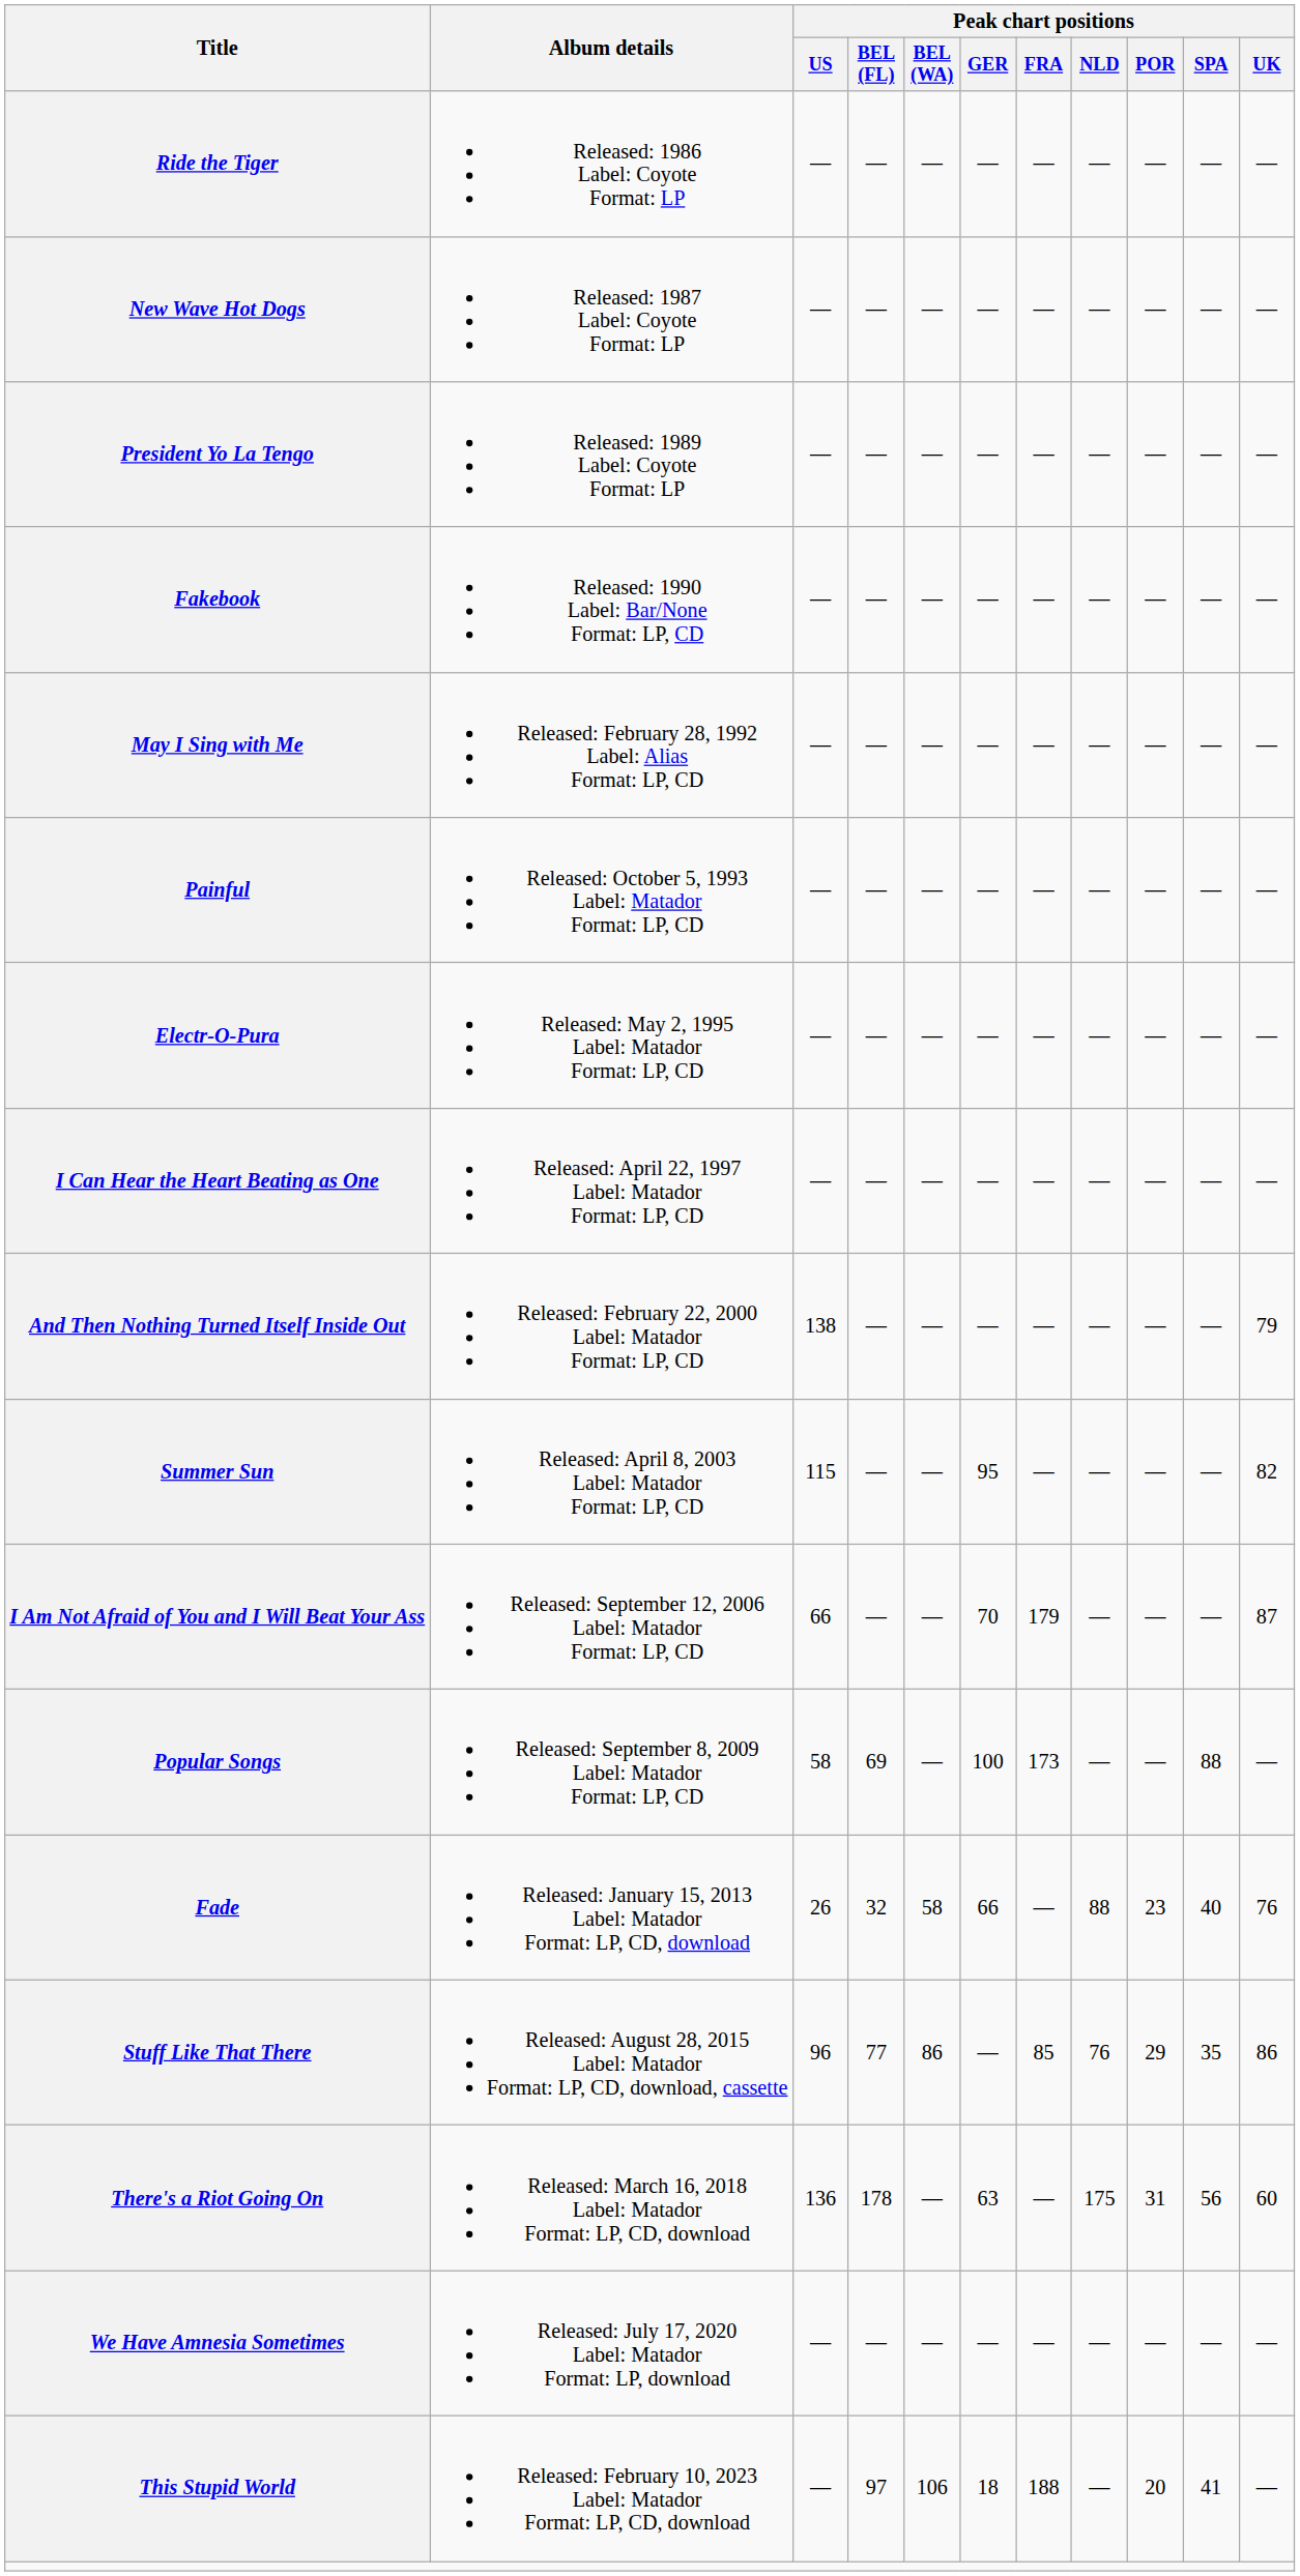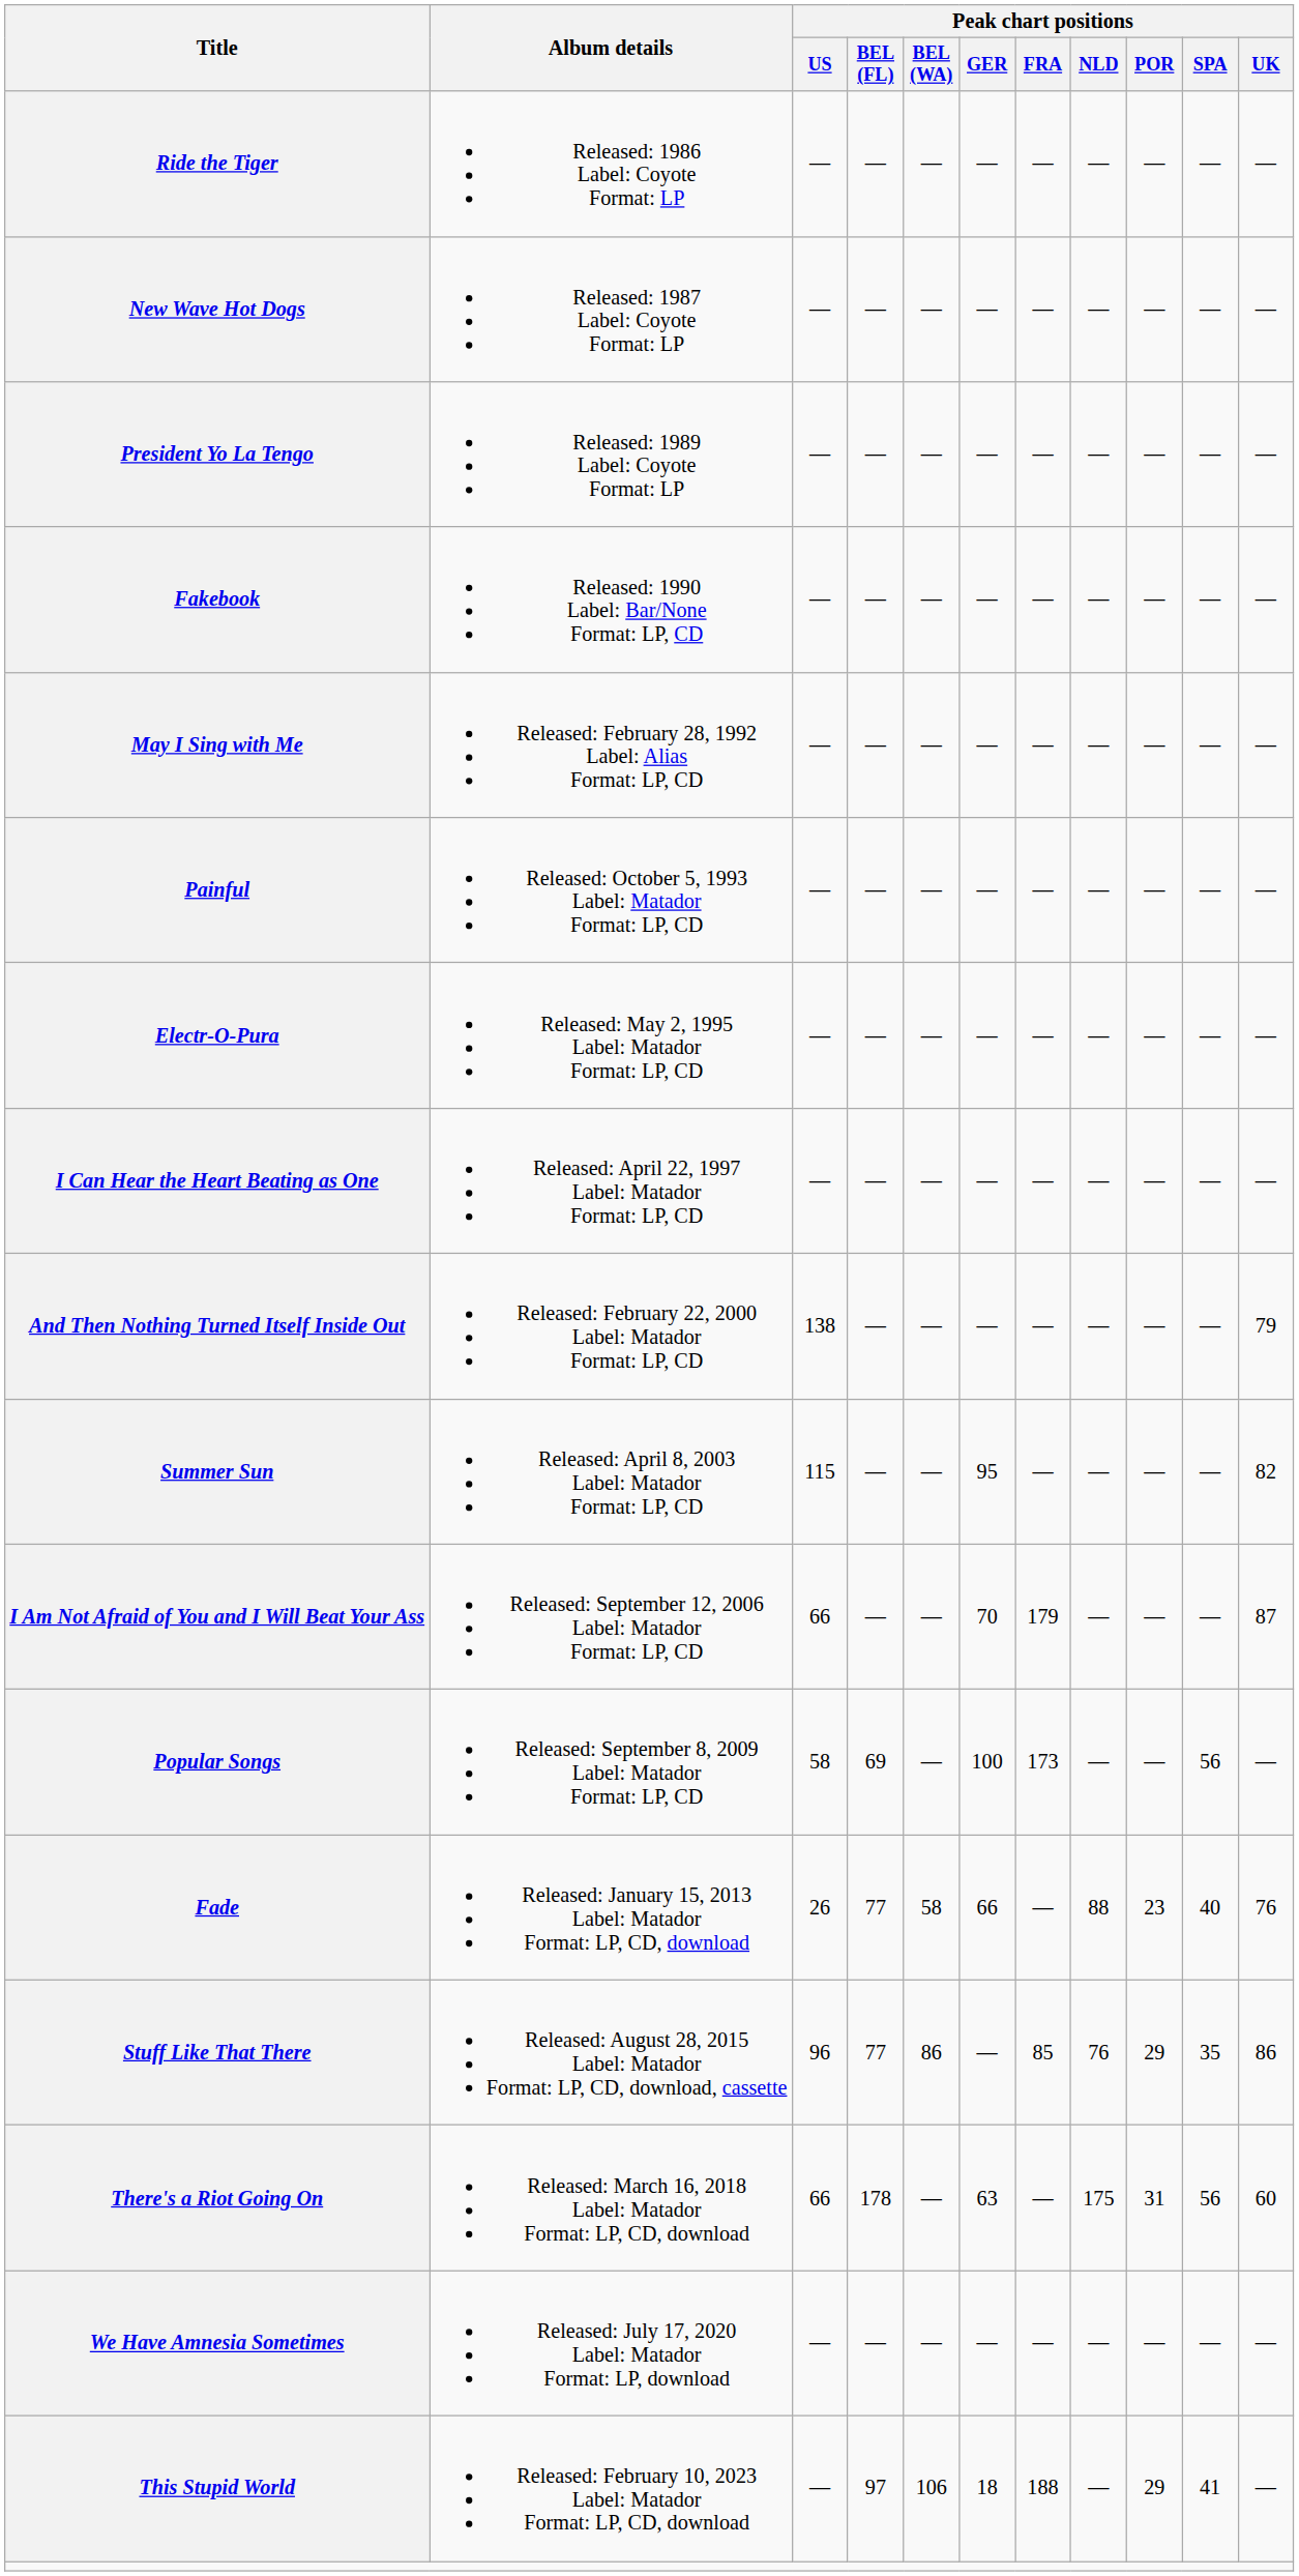 <table class="wikitable plainrowheaders" style="text-align:center;">
 <tr>
 <th scope="col" rowspan="2">Title</th>
 <th scope="col" rowspan="2">Album details</th>
 <th colspan="9" scope="col">Peak chart positions</th>
 </tr>
 <tr>
 <th scope="col" style="width:2.5em;font-size:90%;"><a href='#'>US</a><br></th>
 <th scope="col" style="width:2.5em;font-size:90%;"><a href='#'>BEL<br>(FL)</a><br></th>
 <th scope="col" style="width:2.5em;font-size:90%;"><a href='#'>BEL<br>(WA)</a><br></th>
 <th scope="col" style="width:2.5em;font-size:90%;"><a href='#'>GER</a><br></th>
 <th scope="col" style="width:2.5em;font-size:90%;"><a href='#'>FRA</a><br></th>
 <th scope="col" style="width:2.5em;font-size:90%;"><a href='#'>NLD</a><br></th>
 <th scope="col" style="width:2.5em;font-size:90%;"><a href='#'>POR</a><br></th>
 <th scope="col" style="width:2.5em;font-size:90%;"><a href='#'>SPA</a><br></th>
 <th scope="col" style="width:2.5em;font-size:90%;"><a href='#'>UK</a><br></th>
 </tr>
 <tr>
 <th scope="row"><em><a href='#'>Ride the Tiger</a></em></th>
 <td><br><ul><li>Released: 1986</li><li>Label: Coyote</li><li>Format: <a href='#'>LP</a></li></ul></td>
 <td>—</td>
 <td>—</td>
 <td>—</td>
 <td>—</td>
 <td>—</td>
 <td>—</td>
 <td>—</td>
 <td>—</td>
 <td>—</td>
 </tr>
 <tr>
 <th scope="row"><em><a href='#'>New Wave Hot Dogs</a></em></th>
 <td><br><ul><li>Released: 1987</li><li>Label: Coyote</li><li>Format: LP</li></ul></td>
 <td>—</td>
 <td>—</td>
 <td>—</td>
 <td>—</td>
 <td>—</td>
 <td>—</td>
 <td>—</td>
 <td>—</td>
 <td>—</td>
 </tr>
 <tr>
 <th scope="row"><em><a href='#'>President Yo La Tengo</a></em></th>
 <td><br><ul><li>Released: 1989</li><li>Label: Coyote</li><li>Format: LP</li></ul></td>
 <td>—</td>
 <td>—</td>
 <td>—</td>
 <td>—</td>
 <td>—</td>
 <td>—</td>
 <td>—</td>
 <td>—</td>
 <td>—</td>
 </tr>
 <tr>
 <th scope="row"><em><a href='#'>Fakebook</a></em></th>
 <td><br><ul><li>Released: 1990</li><li>Label: <a href='#'>Bar/None</a></li><li>Format: LP, <a href='#'>CD</a></li></ul></td>
 <td>—</td>
 <td>—</td>
 <td>—</td>
 <td>—</td>
 <td>—</td>
 <td>—</td>
 <td>—</td>
 <td>—</td>
 <td>—</td>
 </tr>
 <tr>
 <th scope="row"><em><a href='#'>May I Sing with Me</a></em></th>
 <td><br><ul><li>Released: February 28, 1992</li><li>Label: <a href='#'>Alias</a></li><li>Format: LP, CD</li></ul></td>
 <td>—</td>
 <td>—</td>
 <td>—</td>
 <td>—</td>
 <td>—</td>
 <td>—</td>
 <td>—</td>
 <td>—</td>
 <td>—</td>
 </tr>
 <tr>
 <th scope="row"><em><a href='#'>Painful</a></em></th>
 <td><br><ul><li>Released: October 5, 1993</li><li>Label: <a href='#'>Matador</a></li><li>Format: LP, CD</li></ul></td>
 <td>—</td>
 <td>—</td>
 <td>—</td>
 <td>—</td>
 <td>—</td>
 <td>—</td>
 <td>—</td>
 <td>—</td>
 <td>—</td>
 </tr>
 <tr>
 <th scope="row"><em><a href='#'>Electr-O-Pura</a></em></th>
 <td><br><ul><li>Released: May 2, 1995</li><li>Label: Matador</li><li>Format: LP, CD</li></ul></td>
 <td>—</td>
 <td>—</td>
 <td>—</td>
 <td>—</td>
 <td>—</td>
 <td>—</td>
 <td>—</td>
 <td>—</td>
 <td>—</td>
 </tr>
 <tr>
 <th scope="row"><em><a href='#'>I Can Hear the Heart Beating as One</a></em></th>
 <td><br><ul><li>Released: April 22, 1997</li><li>Label: Matador</li><li>Format: LP, CD</li></ul></td>
 <td>—</td>
 <td>—</td>
 <td>—</td>
 <td>—</td>
 <td>—</td>
 <td>—</td>
 <td>—</td>
 <td>—</td>
 <td>—</td>
 </tr>
 <tr>
 <th scope="row"><em><a href='#'>And Then Nothing Turned Itself Inside Out</a></em></th>
 <td><br><ul><li>Released: February 22, 2000</li><li>Label: Matador</li><li>Format: LP, CD</li></ul></td>
 <td>138</td>
 <td>—</td>
 <td>—</td>
 <td>—</td>
 <td>—</td>
 <td>—</td>
 <td>—</td>
 <td>—</td>
 <td>79</td>
 </tr>
 <tr>
 <th scope="row"><em><a href='#'>Summer Sun</a></em></th>
 <td><br><ul><li>Released: April 8, 2003</li><li>Label: Matador</li><li>Format: LP, CD</li></ul></td>
 <td>115</td>
 <td>—</td>
 <td>—</td>
 <td>95</td>
 <td>—</td>
 <td>—</td>
 <td>—</td>
 <td>—</td>
 <td>82</td>
 </tr>
 <tr>
 <th scope="row"><em><a href='#'>I Am Not Afraid of You and I Will Beat Your Ass</a></em></th>
 <td><br><ul><li>Released: September 12, 2006</li><li>Label: Matador</li><li>Format: LP, CD</li></ul></td>
 <td>66</td>
 <td>—</td>
 <td>—</td>
 <td>70</td>
 <td>179</td>
 <td>—</td>
 <td>—</td>
 <td>—</td>
 <td>87</td>
 </tr>
 <tr>
 <th scope="row"><em><a href='#'>Popular Songs</a></em></th>
 <td><br><ul><li>Released: September 8, 2009</li><li>Label: Matador</li><li>Format: LP, CD</li></ul></td>
 <td>58</td>
 <td>69</td>
 <td>—</td>
 <td>100</td>
 <td>173</td>
 <td>—</td>
 <td>—</td>
-<td>88</td>
+<td>56</td>
 <td>—</td>
 </tr>
 <tr>
 <th scope="row"><em><a href='#'>Fade</a></em></th>
 <td><br><ul><li>Released: January 15, 2013</li><li>Label: Matador</li><li>Format: LP, CD, <a href='#'>download</a></li></ul></td>
 <td>26</td>
-<td>32</td>
+<td>77</td>
 <td>58</td>
 <td>66</td>
 <td>—</td>
 <td>88</td>
 <td>23</td>
 <td>40</td>
 <td>76</td>
 </tr>
 <tr>
 <th scope="row"><em><a href='#'>Stuff Like That There</a></em></th>
 <td><br><ul><li>Released: August 28, 2015</li><li>Label: Matador</li><li>Format: LP, CD, download, <a href='#'>cassette</a></li></ul></td>
 <td>96</td>
 <td>77</td>
 <td>86</td>
 <td>—</td>
 <td>85</td>
 <td>76</td>
 <td>29</td>
 <td>35</td>
 <td>86</td>
 </tr>
 <tr>
 <th scope="row"><em><a href='#'>There's a Riot Going On</a></em></th>
 <td><br><ul><li>Released: March 16, 2018</li><li>Label: Matador</li><li>Format: LP, CD, download</li></ul></td>
-<td>136</td>
+<td>66</td>
 <td>178</td>
 <td>—</td>
 <td>63</td>
 <td>—</td>
 <td>175</td>
 <td>31</td>
 <td>56</td>
 <td>60</td>
 </tr>
 <tr>
 <th scope="row"><em><a href='#'>We Have Amnesia Sometimes</a></em></th>
 <td><br><ul><li>Released: July 17, 2020</li><li>Label: Matador</li><li>Format: LP, download</li></ul></td>
 <td>—</td>
 <td>—</td>
 <td>—</td>
 <td>—</td>
 <td>—</td>
 <td>—</td>
 <td>—</td>
 <td>—</td>
 <td>—</td>
 </tr>
 <tr>
 <th scope="row"><em><a href='#'>This Stupid World</a></em></th>
 <td><br><ul><li>Released: February 10, 2023</li><li>Label: Matador</li><li>Format: LP, CD, download</li></ul></td>
 <td>—</td>
 <td>97</td>
 <td>106</td>
 <td>18</td>
 <td>188</td>
 <td>—</td>
-<td>20</td>
+<td>29</td>
 <td>41</td>
 <td>—</td>
 </tr>
 <tr>
 <td colspan="11"></td>
 </tr>
 </table>
